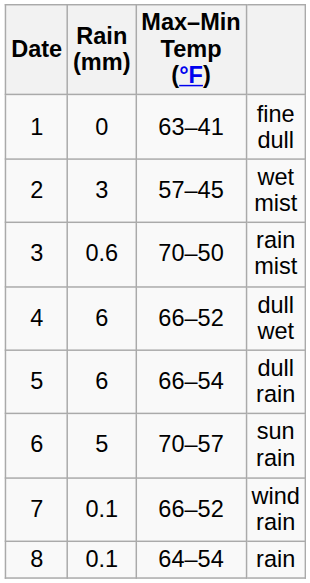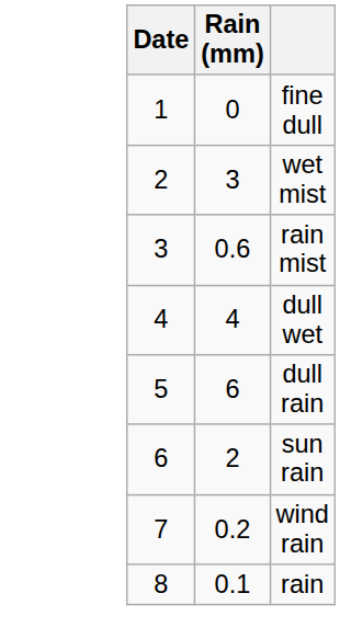 <table class="wikitable" align=right style="margin:0 0 1em 1em; text-align:center">
 <tr>
 <th>Date</th>
 <th>Rain<br>(mm)</th>
-<th>Max–Min<br>Temp<br>(<a href='#'>°F</a>)</th>
 <th></th>
 </tr>
 <tr>
 <td>1</td>
 <td>0</td>
-<td>63–41</td>
 <td>fine<br>dull</td>
 </tr>
 <tr>
 <td>2</td>
 <td>3</td>
-<td>57–45</td>
 <td>wet<br>mist</td>
 </tr>
 <tr>
 <td>3</td>
 <td>0.6</td>
-<td>70–50</td>
 <td>rain<br>mist</td>
 </tr>
 <tr>
 <td>4</td>
-<td>6</td>
-<td>66–52</td>
+<td>4</td>
 <td>dull<br>wet</td>
 </tr>
 <tr>
 <td>5</td>
 <td>6</td>
-<td>66–54</td>
 <td>dull<br>rain</td>
 </tr>
 <tr>
 <td>6</td>
-<td>5</td>
-<td>70–57</td>
+<td>2</td>
 <td>sun<br>rain</td>
 </tr>
 <tr>
 <td>7</td>
-<td>0.1</td>
-<td>66–52</td>
+<td>0.2</td>
 <td>wind<br>rain</td>
 </tr>
 <tr>
 <td>8</td>
 <td>0.1</td>
-<td>64–54</td>
 <td>rain</td>
 </tr>
 </table>
